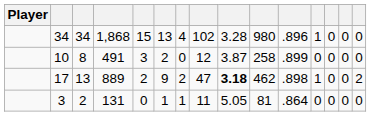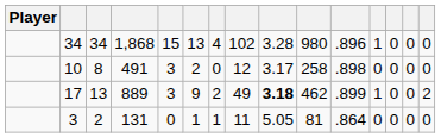 <table class="wikitable sortable" style="text-align:center;">
 <tr>
 <th>Player</th>
 <th></th>
 <th></th>
 <th></th>
 <th></th>
 <th></th>
 <th></th>
 <th></th>
 <th></th>
 <th></th>
 <th></th>
 <th></th>
 <th></th>
 <th></th>
 <th></th>
 </tr>
 <tr>
 <td></td>
 <td>34</td>
 <td>34</td>
 <td>1,868</td>
 <td>15</td>
 <td>13</td>
 <td>4</td>
 <td>102</td>
 <td>3.28</td>
 <td>980</td>
 <td>.896</td>
 <td>1</td>
 <td>0</td>
 <td>0</td>
 <td>0</td>
 </tr>
 <tr>
 <td></td>
 <td>10</td>
 <td>8</td>
 <td>491</td>
 <td>3</td>
 <td>2</td>
 <td>0</td>
 <td>12</td>
-<td>3.87</td>
+<td>3.17</td>
 <td>258</td>
-<td>.899</td>
+<td>.898</td>
 <td>0</td>
 <td>0</td>
 <td>0</td>
 <td>0</td>
 </tr>
 <tr>
 <td></td>
 <td>17</td>
 <td>13</td>
 <td>889</td>
-<td>2</td>
+<td>3</td>
 <td>9</td>
 <td>2</td>
-<td>47</td>
+<td>49</td>
 <td><strong>3.18</strong></td>
 <td>462</td>
-<td>.898</td>
+<td>.899</td>
 <td>1</td>
 <td>0</td>
 <td>0</td>
 <td>2</td>
 </tr>
 <tr>
 <td></td>
 <td>3</td>
 <td>2</td>
 <td>131</td>
 <td>0</td>
 <td>1</td>
 <td>1</td>
 <td>11</td>
 <td>5.05</td>
 <td>81</td>
 <td>.864</td>
 <td>0</td>
 <td>0</td>
 <td>0</td>
 <td>0</td>
 </tr>
 </table>
